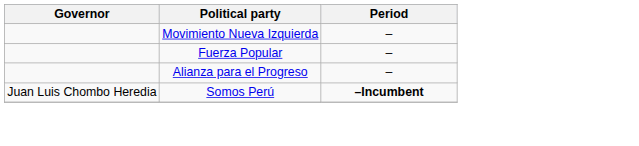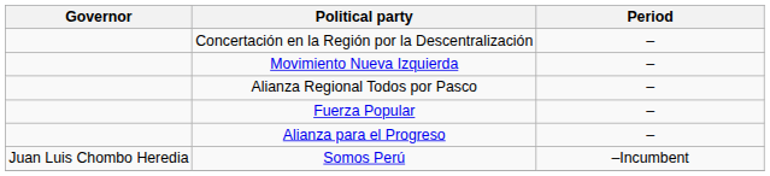 <table class=wikitable>
 <tr style="text-align:center; background:#e6e9ff;">
 <th>Governor</th>
 <th>Political party</th>
 <th width=30%>Period<br></th>
 </tr>
 <tr>
 <td align="center"></td>
+<td align="center">Concertación en la Región por la Descentralización</td>
+<td align="center">–<br></td>
+</tr>
+<tr>
+<td align="center"></td>
 <td align="center"><a href='#'>Movimiento Nueva Izquierda</a></td>
+<td align="center">–<br></td>
+</tr>
+<tr>
+<td align="center"></td>
+<td align="center">Alianza Regional Todos por Pasco</td>
 <td align="center">–<br></td>
 </tr>
 <tr>
 <td align="center"></td>
 <td align="center"><a href='#'>Fuerza Popular</a></td>
 <td align="center">–<br></td>
 </tr>
 <tr>
 <td align="center"></td>
 <td align="center"><a href='#'>Alianza para el Progreso</a></td>
 <td align="center">–<br></td>
 </tr>
 <tr>
 <td align="center">Juan Luis Chombo Heredia</td>
 <td align="center"><a href='#'>Somos Perú</a></td>
-<td align="center"><strong>–Incumbent<br></strong></td>
+<td align="center">–Incumbent<br></td>
 </tr>
 <tr>
 </tr>
 </table>
